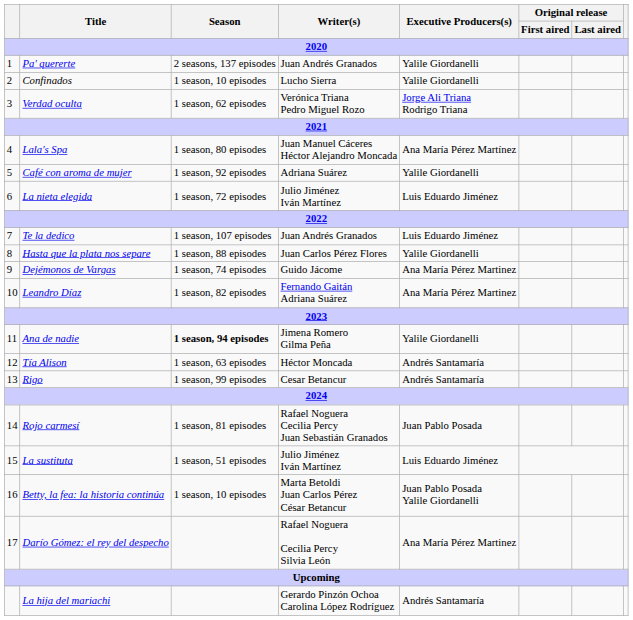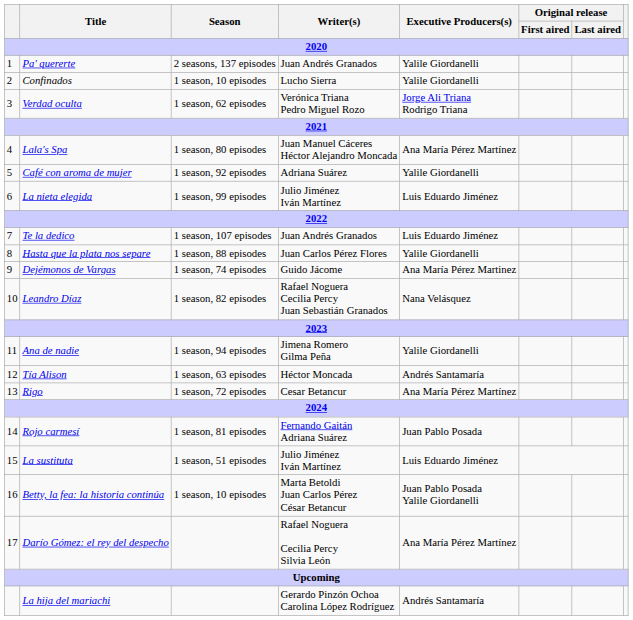 <table class="wikitable sortable">
 <tr>
 <th rowspan="2"></th>
 <th rowspan="2">Title</th>
 <th rowspan="2">Season</th>
 <th rowspan="2">Writer(s)</th>
 <th rowspan="2">Executive Producers(s)</th>
 <th colspan="2">Original release</th>
 <th rowspan="2"></th>
 </tr>
 <tr>
 <th>First aired</th>
 <th>Last aired</th>
 </tr>
 <tr>
 <th colspan=10 style="background:#ccccff;"><a href='#'>2020</a></th>
 </tr>
 <tr>
 <td>1</td>
 <td><em><a href='#'>Pa' quererte</a></em></td>
 <td>2 seasons, 137 episodes</td>
 <td>Juan Andrés Granados</td>
 <td>Yalile Giordanelli</td>
 <td></td>
 <td></td>
 <td></td>
 </tr>
 <tr>
 <td>2</td>
 <td><em>Confinados</em></td>
 <td>1 season, 10 episodes</td>
 <td>Lucho Sierra</td>
 <td>Yalile Giordanelli</td>
 <td></td>
 <td></td>
 <td></td>
 </tr>
 <tr>
 <td>3</td>
 <td><em><a href='#'>Verdad oculta</a></em></td>
 <td>1 season, 62 episodes</td>
 <td>Verónica Triana<br>Pedro Miguel Rozo</td>
 <td><a href='#'>Jorge Ali Triana</a><br>Rodrigo Triana</td>
 <td></td>
 <td></td>
 <td></td>
 </tr>
 <tr>
 <th colspan=10 style="background:#ccccff;"><a href='#'>2021</a></th>
 </tr>
 <tr>
 <td>4</td>
 <td><em><a href='#'>Lala's Spa</a></em></td>
 <td>1 season, 80 episodes</td>
 <td>Juan Manuel Cáceres<br>Héctor Alejandro Moncada</td>
 <td>Ana María Pérez Martínez</td>
 <td></td>
 <td></td>
 <td></td>
 </tr>
 <tr>
 <td>5</td>
 <td><em><a href='#'>Café con aroma de mujer</a></em></td>
 <td>1 season, 92 episodes</td>
 <td>Adriana Suárez</td>
 <td>Yalile Giordanelli</td>
 <td></td>
 <td></td>
 <td></td>
 </tr>
 <tr>
 <td>6</td>
 <td><em><a href='#'>La nieta elegida</a></em></td>
-<td>1 season, 72 episodes</td>
+<td>1 season, 99 episodes</td>
 <td>Julio Jiménez<br>Iván Martínez</td>
 <td>Luis Eduardo Jiménez</td>
 <td></td>
 <td></td>
 <td></td>
 </tr>
 <tr>
 <th colspan=10 style="background:#ccccff;"><a href='#'>2022</a></th>
 </tr>
 <tr>
 <td>7</td>
 <td><em><a href='#'>Te la dedico</a></em></td>
 <td>1 season, 107 episodes</td>
 <td>Juan Andrés Granados</td>
 <td>Luis Eduardo Jiménez</td>
 <td></td>
 <td></td>
 <td></td>
 </tr>
 <tr>
 <td>8</td>
 <td><em><a href='#'>Hasta que la plata nos separe</a></em></td>
 <td>1 season, 88 episodes</td>
 <td>Juan Carlos Pérez Flores</td>
 <td>Yalile Giordanelli</td>
 <td></td>
 <td></td>
 <td></td>
 </tr>
 <tr>
 <td>9</td>
 <td><em><a href='#'>Dejémonos de Vargas</a></em></td>
 <td>1 season, 74 episodes</td>
 <td>Guido Jácome</td>
 <td>Ana María Pérez Martinez</td>
 <td></td>
 <td></td>
 <td></td>
 </tr>
 <tr>
 <td>10</td>
 <td><em><a href='#'>Leandro Díaz</a></em></td>
 <td>1 season, 82 episodes</td>
-<td><a href='#'>Fernando Gaitán</a><br>Adriana Suárez</td>
-<td>Ana María Pérez Martinez</td>
+<td>Rafael Noguera<br>Cecilia Percy<br>Juan Sebastián Granados</td>
+<td>Nana Velásquez</td>
 <td></td>
 <td></td>
 <td></td>
 </tr>
 <tr>
 <th colspan=10 style="background:#ccccff;"><a href='#'>2023</a></th>
 </tr>
 <tr>
 <td>11</td>
 <td><em><a href='#'>Ana de nadie</a></em></td>
-<td><strong>1 season, 94 episodes</strong></td>
+<td>1 season, 94 episodes</td>
 <td>Jimena Romero<br>Gilma Peña</td>
 <td>Yalile Giordanelli</td>
 <td></td>
 <td></td>
 <td></td>
 </tr>
 <tr>
 <td>12</td>
 <td><em><a href='#'>Tía Alison</a></em></td>
 <td>1 season, 63 episodes</td>
 <td>Héctor Moncada</td>
 <td>Andrés Santamaría</td>
 <td></td>
 <td></td>
 <td></td>
 </tr>
 <tr>
 <td>13</td>
 <td><em><a href='#'>Rigo</a></em></td>
-<td>1 season, 99 episodes</td>
+<td>1 season, 72 episodes</td>
 <td>Cesar Betancur</td>
-<td>Andrés Santamaría</td>
+<td>Ana María Pérez Martínez</td>
 <td></td>
 <td></td>
 <td></td>
 </tr>
 <tr>
 <th colspan=10 style="background:#ccccff;"><a href='#'>2024</a></th>
 </tr>
 <tr>
 <td>14</td>
 <td><em><a href='#'>Rojo carmesí</a></em></td>
 <td>1 season, 81 episodes</td>
-<td>Rafael Noguera<br>Cecilia Percy<br>Juan Sebastián Granados</td>
+<td><a href='#'>Fernando Gaitán</a><br>Adriana Suárez</td>
 <td>Juan Pablo Posada<br></td>
 <td></td>
 <td></td>
 <td></td>
 </tr>
 <tr>
 <td>15</td>
 <td><em><a href='#'>La sustituta</a></em></td>
 <td>1 season, 51 episodes</td>
 <td>Julio Jiménez<br>Iván Martínez</td>
 <td>Luis Eduardo Jiménez</td>
 <td colspan=2></td>
 <td></td>
 </tr>
 <tr>
 <td>16</td>
 <td><em><a href='#'>Betty, la fea: la historia continúa</a></em></td>
 <td>1 season, 10 episodes</td>
 <td>Marta Betoldi<br>Juan Carlos Pérez<br>César Betancur</td>
 <td>Juan Pablo Posada<br>Yalile Giordanelli</td>
 <td></td>
 <td></td>
 <td></td>
 </tr>
 <tr>
 <td>17</td>
 <td><em><a href='#'>Darío Gómez: el rey del despecho</a></em></td>
 <td></td>
 <td>Rafael Noguera<br><br>Cecilia Percy<br>Silvia León</td>
-<td>Ana María Pérez Martinez</td>
+<td>Ana María Pérez Martínez</td>
 <td></td>
 <td></td>
 <td></td>
 </tr>
 <tr>
 <th colspan=10 style="background:#ccccff;">Upcoming</th>
 </tr>
 <tr>
 <td></td>
 <td><em><a href='#'>La hija del mariachi</a></em></td>
 <td></td>
 <td>Gerardo Pinzón Ochoa<br>Carolina López Rodríguez</td>
 <td>Andrés Santamaría</td>
 <td></td>
 <td></td>
 <td></td>
 </tr>
 </table>
